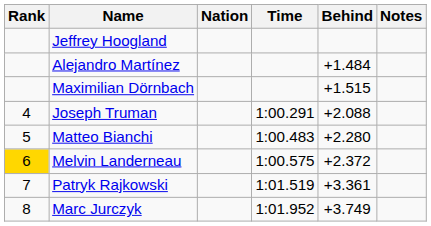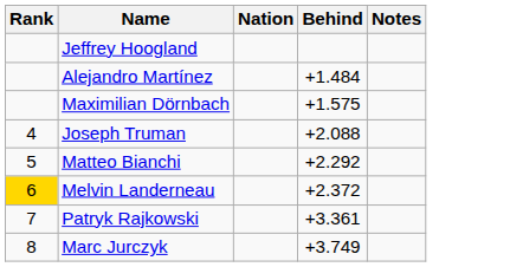 <table class="wikitable sortable" style="text-align:center">
 <tr>
 <th>Rank</th>
 <th>Name</th>
 <th>Nation</th>
-<th>Time</th>
 <th>Behind</th>
 <th>Notes</th>
 </tr>
 <tr>
 <td></td>
 <td align=left><a href='#'>Jeffrey Hoogland</a></td>
 <td align=left></td>
 <td></td>
 <td></td>
-<td></td>
 </tr>
 <tr>
 <td></td>
 <td align=left><a href='#'>Alejandro Martínez</a></td>
 <td align=left></td>
-<td></td>
 <td>+1.484</td>
 <td></td>
 </tr>
 <tr>
 <td></td>
 <td align=left><a href='#'>Maximilian Dörnbach</a></td>
 <td align=left></td>
-<td></td>
-<td>+1.515</td>
+<td>+1.575</td>
 <td></td>
 </tr>
 <tr>
 <td>4</td>
 <td align=left><a href='#'>Joseph Truman</a></td>
 <td align=left></td>
-<td>1:00.291</td>
 <td>+2.088</td>
 <td></td>
 </tr>
 <tr>
 <td>5</td>
 <td align=left><a href='#'>Matteo Bianchi</a></td>
 <td align=left></td>
-<td>1:00.483</td>
-<td>+2.280</td>
+<td>+2.292</td>
 <td></td>
 </tr>
 <tr>
 <td style="background: gold;">6</td>
 <td align=left><a href='#'>Melvin Landerneau</a></td>
 <td align=left></td>
-<td>1:00.575</td>
 <td>+2.372</td>
 <td></td>
 </tr>
 <tr>
 <td>7</td>
 <td align=left><a href='#'>Patryk Rajkowski</a></td>
 <td align=left></td>
-<td>1:01.519</td>
 <td>+3.361</td>
 <td></td>
 </tr>
 <tr>
 <td>8</td>
 <td align=left><a href='#'>Marc Jurczyk</a></td>
 <td align=left></td>
-<td>1:01.952</td>
 <td>+3.749</td>
 <td></td>
 </tr>
 </table>
